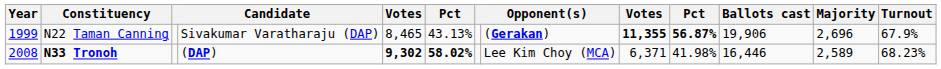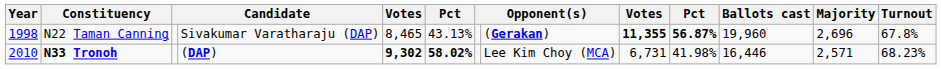 <table class="wikitable" style="margin:0.5em ; font-size:95%">
 <tr>
 <th>Year</th>
 <th>Constituency</th>
 <th colspan=2>Candidate</th>
 <th>Votes</th>
 <th>Pct</th>
 <th colspan=2>Opponent(s)</th>
 <th>Votes</th>
 <th>Pct</th>
 <th>Ballots cast</th>
 <th>Majority</th>
 <th>Turnout</th>
 </tr>
 <tr>
-<td><a href='#'>1999</a></td>
+<td><a href='#'>1998</a></td>
 <td>N22 <a href='#'>Taman Canning</a></td>
 <td></td>
 <td>Sivakumar Varatharaju (<a href='#'>DAP</a>)</td>
 <td align="right">8,465</td>
 <td>43.13%</td>
 <td></td>
 <td> (<a href='#'><strong>Gerakan</strong></a>)</td>
 <td align="right"><strong>11,355</strong></td>
 <td><strong>56.87%</strong></td>
-<td>19,906</td>
+<td>19,960</td>
 <td>2,696</td>
-<td>67.9%</td>
+<td>67.8%</td>
 </tr>
 <tr>
-<td><a href='#'>2008</a></td>
+<td><a href='#'>2010</a></td>
 <td><strong>N33 <a href='#'>Tronoh</a></strong></td>
 <td></td>
 <td> (<a href='#'><strong>DAP</strong></a>)</td>
 <td align="right"><strong>9,302</strong></td>
 <td><strong>58.02%</strong></td>
 <td></td>
 <td>Lee Kim Choy (<a href='#'>MCA</a>)</td>
-<td align="right">6,371</td>
+<td align="right">6,731</td>
 <td>41.98%</td>
 <td>16,446</td>
-<td>2,589</td>
+<td>2,571</td>
 <td>68.23%</td>
 </tr>
 </table>
